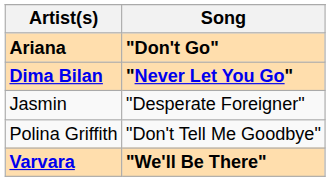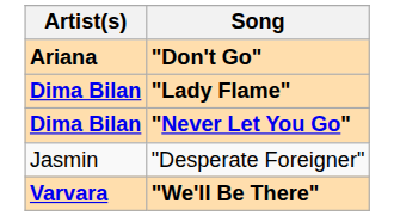 <table class="wikitable sortable plainrowheaders" style="margin: 1em auto 1em auto">
 <tr>
 </tr>
 <tr>
 <th scope="col">Artist(s)</th>
 <th scope="col">Song</th>
 </tr>
 <tr style="font-weight:bold; background:navajowhite;">
 <td>Ariana</td>
 <td>"Don't Go"</td>
 </tr>
 <tr style="font-weight:bold; background:navajowhite;">
 <td><a href='#'>Dima Bilan</a></td>
+<td>"Lady Flame"</td>
+</tr>
+<tr style="font-weight:bold; background:navajowhite;">
+<td><a href='#'>Dima Bilan</a></td>
 <td>"<a href='#'>Never Let You Go</a>"</td>
 </tr>
 <tr>
 <td>Jasmin</td>
 <td>"Desperate Foreigner"</td>
 </tr>
-<tr>
-<td>Polina Griffith</td>
-<td>"Don't Tell Me Goodbye"</td>
-</tr>
 <tr style="font-weight:bold; background:navajowhite;">
 <td><a href='#'>Varvara</a></td>
 <td>"We'll Be There"</td>
 </tr>
 </table>
